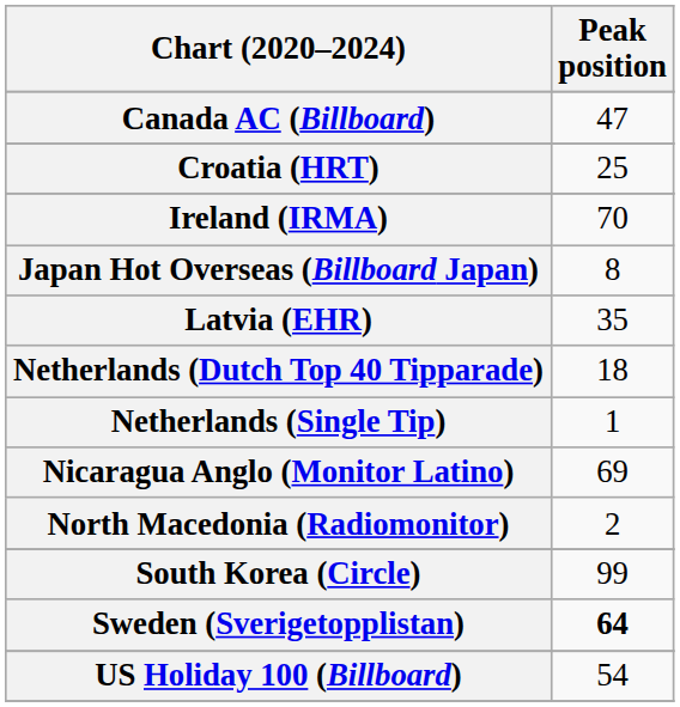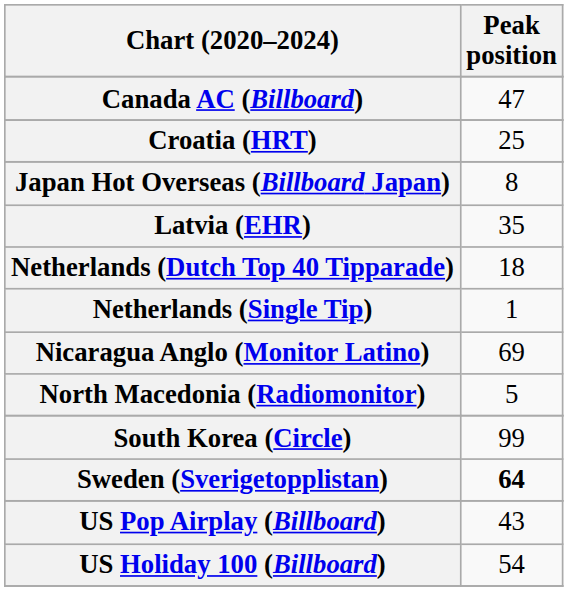 <table class="wikitable sortable plainrowheaders" style="text-align:center">
 <tr>
 <th scope="col">Chart (2020–2024)</th>
 <th scope="col">Peak<br>position</th>
 </tr>
 <tr>
 </tr>
 <tr>
 <th scope="row">Canada <a href='#'>AC</a> (<em><a href='#'>Billboard</a></em>)</th>
 <td>47</td>
 </tr>
 <tr>
 </tr>
 <tr>
 </tr>
 <tr>
 <th scope="row">Croatia (<a href='#'>HRT</a>)</th>
 <td>25</td>
 </tr>
 <tr>
 </tr>
 <tr>
 </tr>
 <tr>
 </tr>
 <tr>
-<th scope="row">Ireland (<a href='#'>IRMA</a>)</th>
-<td>70</td>
-</tr>
-<tr>
 <th scope="row">Japan Hot Overseas (<a href='#'><em>Billboard</em> Japan</a>)</th>
 <td>8</td>
 </tr>
 <tr>
 <th scope="row">Latvia (<a href='#'>EHR</a>)</th>
 <td>35</td>
 </tr>
 <tr>
 <th scope="row">Netherlands (<a href='#'>Dutch Top 40 Tipparade</a>)</th>
 <td>18</td>
 </tr>
 <tr>
 <th scope="row">Netherlands (<a href='#'>Single Tip</a>)</th>
 <td>1</td>
 </tr>
 <tr>
 <th scope="row">Nicaragua Anglo (<a href='#'>Monitor Latino</a>)</th>
 <td>69</td>
 </tr>
 <tr>
 <th scope="row">North Macedonia (<a href='#'>Radiomonitor</a>)</th>
-<td>2</td>
+<td>5</td>
 </tr>
 <tr>
 </tr>
 <tr>
 <th scope="row">South Korea (<a href='#'>Circle</a>)</th>
 <td>99</td>
 </tr>
 <tr>
 <th scope="row">Sweden (<a href='#'>Sverigetopplistan</a>)</th>
 <td><strong>64</strong></td>
 </tr>
 <tr>
 </tr>
 <tr>
 </tr>
 <tr>
 </tr>
 <tr>
 </tr>
 <tr>
+<th scope="row">US <a href='#'>Pop Airplay</a> (<em><a href='#'>Billboard</a></em>)</th>
+<td align="center">43</td>
+</tr>
+<tr>
 <th scope="row">US <a href='#'>Holiday 100</a> (<em><a href='#'>Billboard</a></em>)</th>
 <td>54</td>
 </tr>
 <tr>
 </tr>
 </table>
